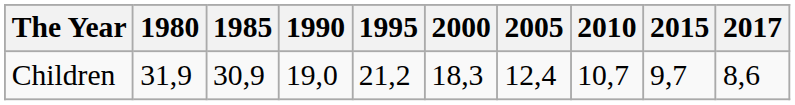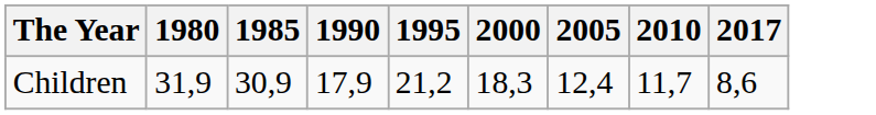 <table class="wikitable">
 <tr>
 <th>The Year</th>
 <th>1980</th>
 <th>1985</th>
 <th>1990</th>
 <th>1995</th>
 <th>2000</th>
 <th>2005</th>
 <th>2010</th>
-<th>2015</th>
 <th>2017</th>
 </tr>
 <tr>
 <td>Children</td>
 <td>31,9</td>
 <td>30,9</td>
-<td>19,0</td>
+<td>17,9</td>
 <td>21,2</td>
 <td>18,3</td>
 <td>12,4</td>
-<td>10,7</td>
-<td>9,7</td>
+<td>11,7</td>
 <td>8,6</td>
 </tr>
 </table>
